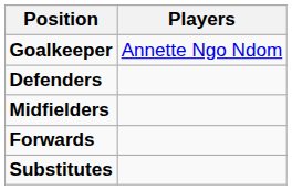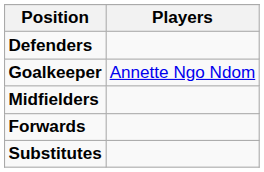 <table class="wikitable">
 <tr>
 </tr>
 <tr>
 <th>Position</th>
 <th>Players</th>
 </tr>
 <tr>
+<td><strong>Defenders</strong></td>
+<td></td>
+</tr>
+<tr>
 <td><strong>Goalkeeper</strong></td>
 <td> <a href='#'>Annette Ngo Ndom</a></td>
-</tr>
-<tr>
-<td><strong>Defenders</strong></td>
-<td></td>
 </tr>
 <tr>
 <td><strong>Midfielders</strong></td>
 <td></td>
 </tr>
 <tr>
 <td><strong>Forwards</strong></td>
 <td></td>
 </tr>
 <tr>
 <td><strong>Substitutes</strong></td>
 <td></td>
 </tr>
 </table>
